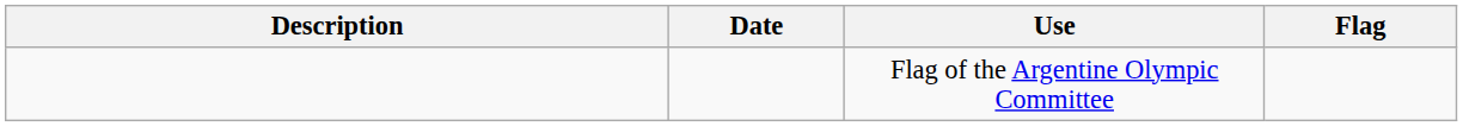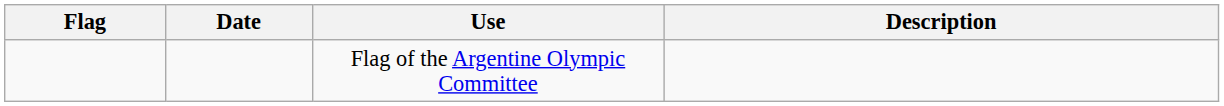 <table class="wikitable" style="background:#f9f9f9; text-align:center">
 <tr>
-<th width="400">Description</th>
+<th width="110">Flag</th>
 <th width="100">Date</th>
 <th width="250">Use</th>
-<th width="110">Flag</th>
+<th width="400">Description</th>
 </tr>
 <tr>
 <td></td>
 <td></td>
 <td>Flag of the <a href='#'>Argentine Olympic Committee</a></td>
 <td></td>
 </tr>
 </table>
